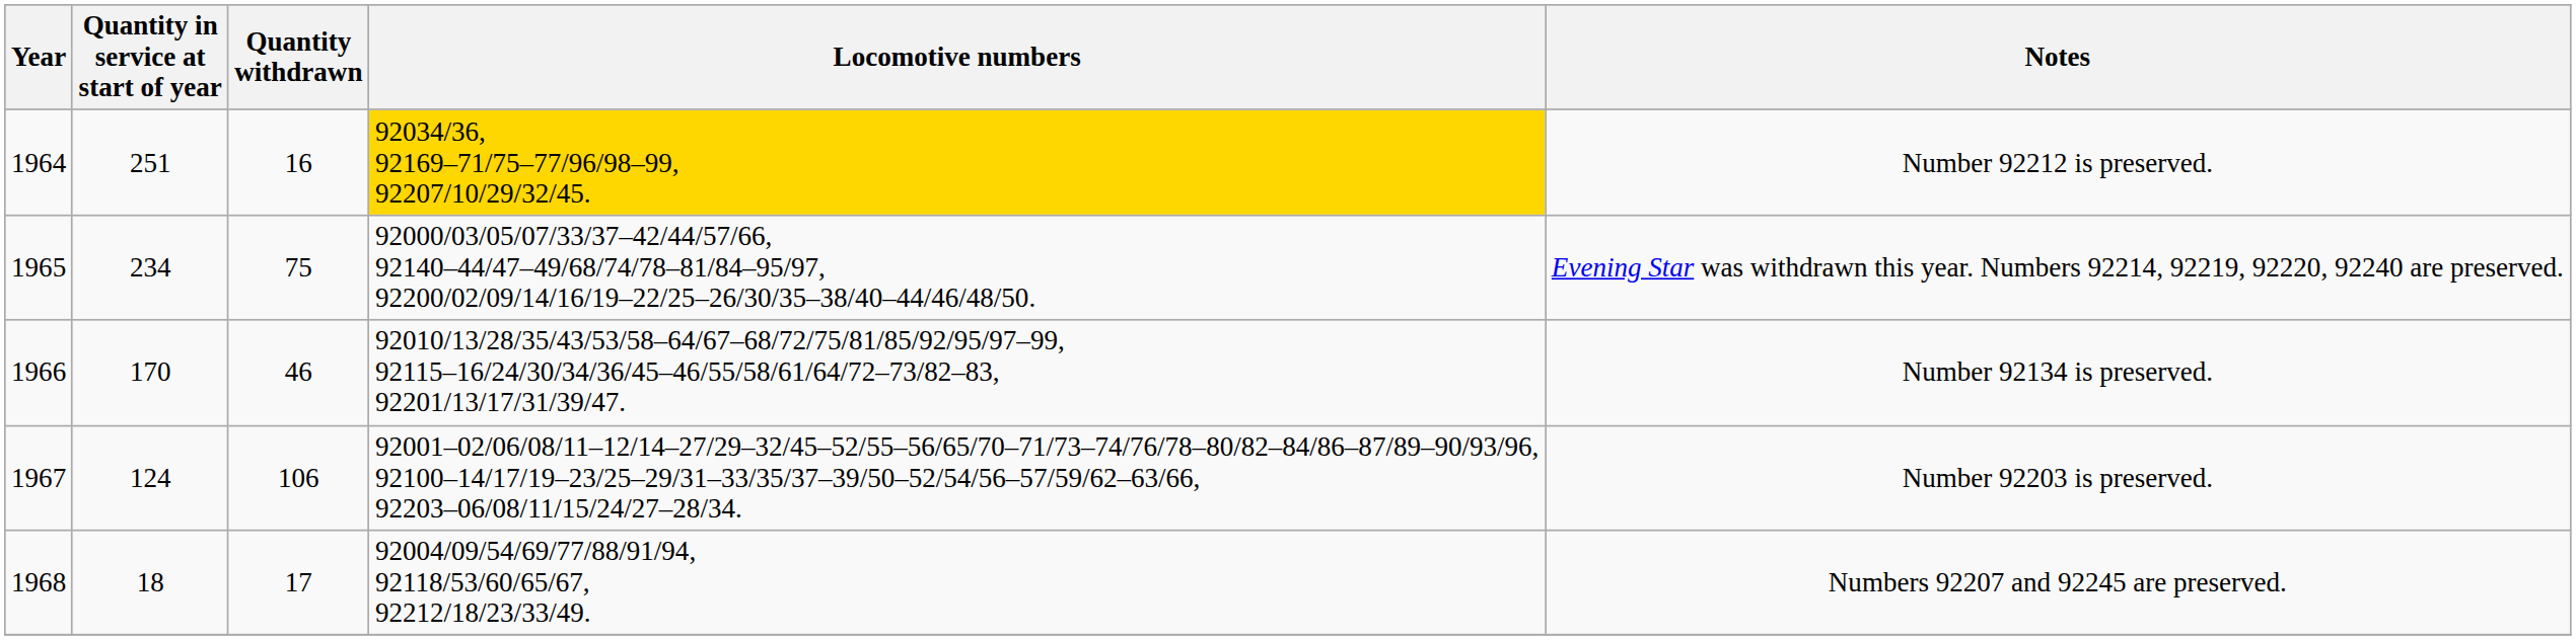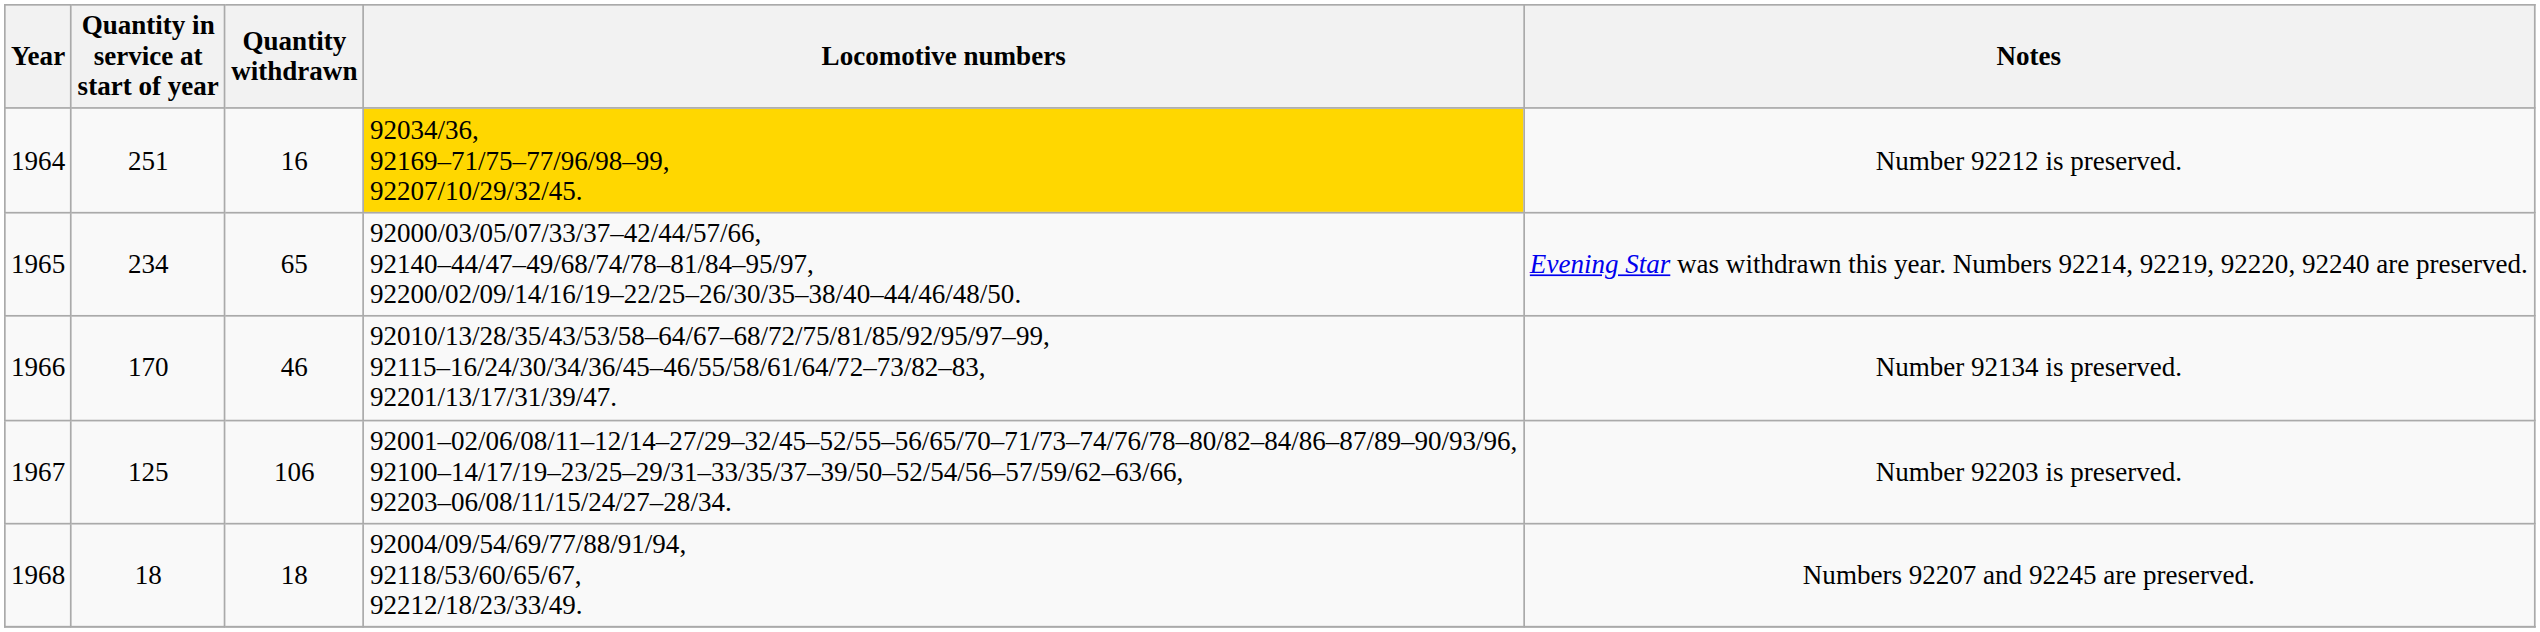 <table class="wikitable" style="text-align:center">
 <tr>
 <th>Year</th>
 <th>Quantity in<br>service at<br>start of year</th>
 <th>Quantity<br>withdrawn</th>
 <th>Locomotive numbers</th>
 <th>Notes</th>
 </tr>
 <tr>
 <td>1964</td>
 <td>251</td>
 <td>16</td>
 <td align=left style="background: gold;">92034/36,<br>92169–71/75–77/96/98–99,<br>92207/10/29/32/45.</td>
 <td>Number 92212 is preserved.</td>
 </tr>
 <tr>
 <td>1965</td>
 <td>234</td>
-<td>75</td>
+<td>65</td>
 <td align=left>92000/03/05/07/33/37–42/44/57/66,<br>92140–44/47–49/68/74/78–81/84–95/97,<br>92200/02/09/14/16/19–22/25–26/30/35–38/40–44/46/48/50.</td>
 <td><em><a href='#'>Evening Star</a></em> was withdrawn this year. Numbers 92214, 92219, 92220, 92240 are preserved.</td>
 </tr>
 <tr>
 <td>1966</td>
 <td>170</td>
 <td>46</td>
 <td align=left>92010/13/28/35/43/53/58–64/67–68/72/75/81/85/92/95/97–99,<br>92115–16/24/30/34/36/45–46/55/58/61/64/72–73/82–83,<br>92201/13/17/31/39/47.</td>
 <td>Number 92134 is preserved.</td>
 </tr>
 <tr>
 <td>1967</td>
-<td>124</td>
+<td>125</td>
 <td>106</td>
 <td align=left>92001–02/06/08/11–12/14–27/29–32/45–52/55–56/65/70–71/73–74/76/78–80/82–84/86–87/89–90/93/96,<br>92100–14/17/19–23/25–29/31–33/35/37–39/50–52/54/56–57/59/62–63/66,<br>92203–06/08/11/15/24/27–28/34.</td>
 <td>Number 92203 is preserved.</td>
 </tr>
 <tr>
 <td>1968</td>
 <td>18</td>
-<td>17</td>
+<td>18</td>
 <td align=left>92004/09/54/69/77/88/91/94,<br>92118/53/60/65/67,<br>92212/18/23/33/49.</td>
 <td>Numbers 92207 and 92245 are preserved.</td>
 </tr>
 <tr>
 </tr>
 </table>
